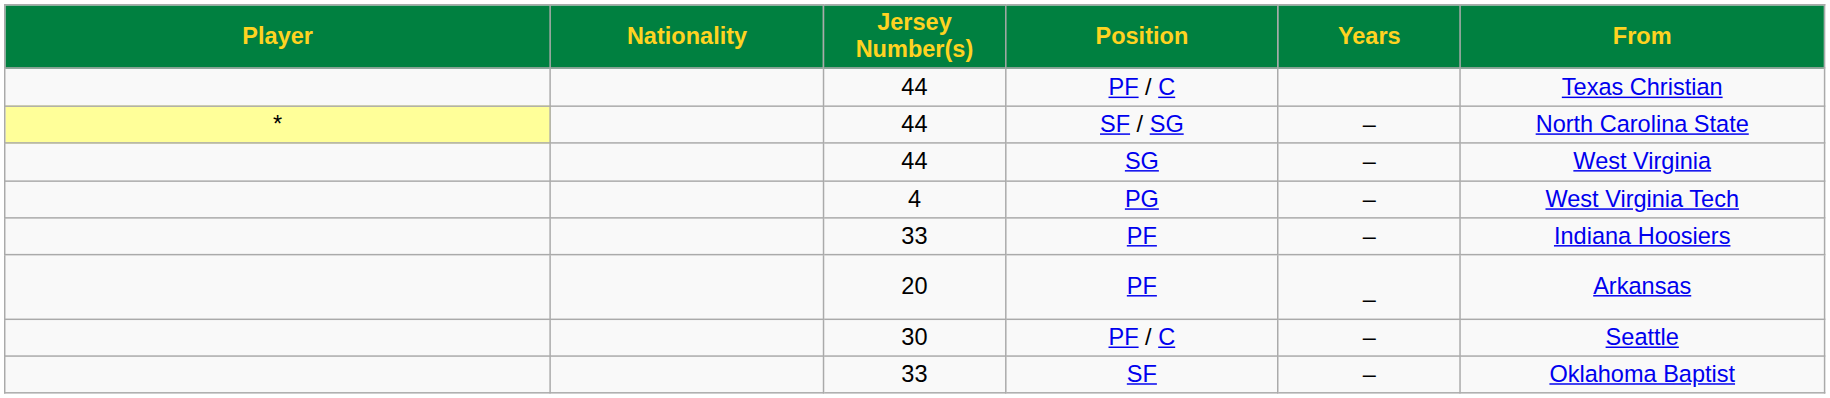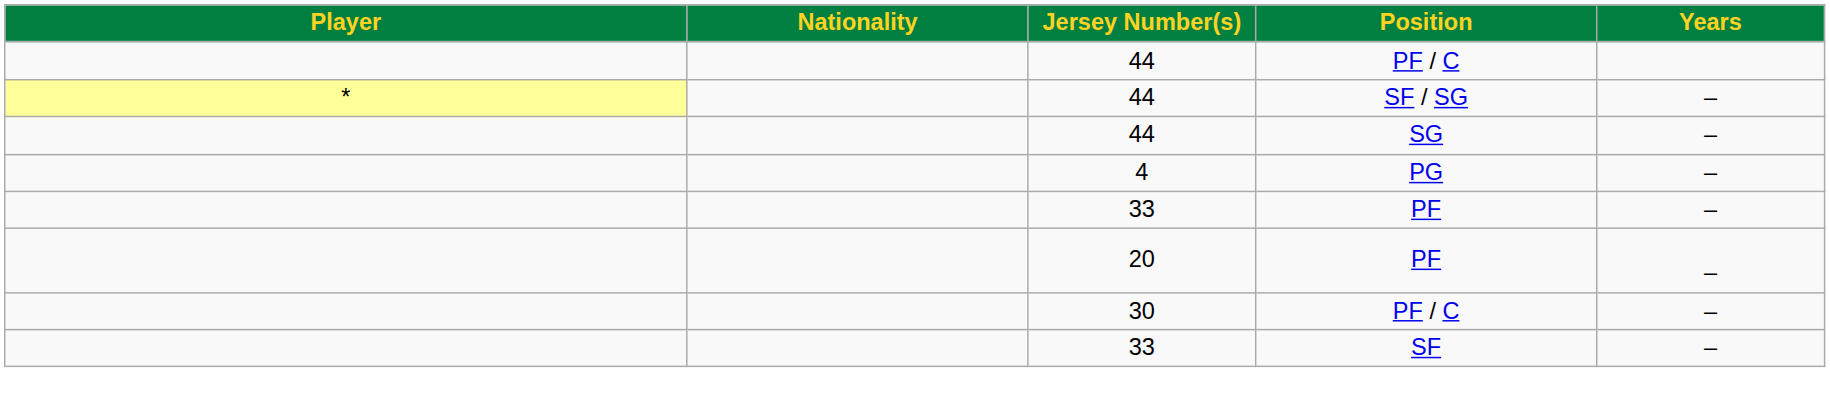 <table class="wikitable" style="text-align:center" width="98%">
 <tr>
 <th style="background:#008040;color:#FFD321;" width="30%">Player</th>
 <th style="background:#008040;color:#FFD321;" width="15%">Nationality</th>
 <th style="background:#008040;color:#FFD321;" width="10%">Jersey Number(s)</th>
 <th style="background:#008040;color:#FFD321;" width="15%">Position</th>
 <th style="background:#008040;color:#FFD321;" width="10%">Years</th>
-<th style="background:#008040;color:#FFD321;" width="20%">From</th>
 </tr>
 <tr>
 <td></td>
 <td></td>
 <td>44</td>
 <td><a href='#'>PF</a> / <a href='#'>C</a></td>
 <td></td>
-<td><a href='#'>Texas Christian</a></td>
 </tr>
 <tr>
 <td bgcolor="#FFFF99">* </td>
 <td></td>
 <td>44</td>
 <td><a href='#'>SF</a> / <a href='#'>SG</a></td>
 <td>–</td>
-<td><a href='#'>North Carolina State</a></td>
 </tr>
 <tr>
 <td></td>
 <td></td>
 <td>44</td>
 <td><a href='#'>SG</a></td>
 <td>–</td>
-<td><a href='#'>West Virginia</a></td>
 </tr>
 <tr>
 <td></td>
 <td></td>
 <td>4</td>
 <td><a href='#'>PG</a></td>
 <td>–</td>
-<td><a href='#'>West Virginia Tech</a></td>
 </tr>
 <tr>
 <td></td>
 <td></td>
 <td>33</td>
 <td><a href='#'>PF</a></td>
 <td>–</td>
-<td><a href='#'>Indiana Hoosiers</a></td>
 </tr>
 <tr>
 <td></td>
 <td></td>
 <td>20</td>
 <td><a href='#'>PF</a></td>
 <td><br>–</td>
-<td><a href='#'>Arkansas</a></td>
 </tr>
 <tr>
 <td></td>
 <td></td>
 <td>30</td>
 <td><a href='#'>PF</a> / <a href='#'>C</a></td>
 <td>–</td>
-<td><a href='#'>Seattle</a></td>
 </tr>
 <tr>
 <td></td>
 <td></td>
 <td>33</td>
 <td><a href='#'>SF</a></td>
 <td>–</td>
-<td><a href='#'>Oklahoma Baptist</a></td>
 </tr>
 </table>
